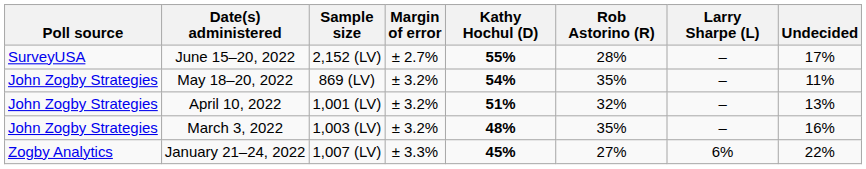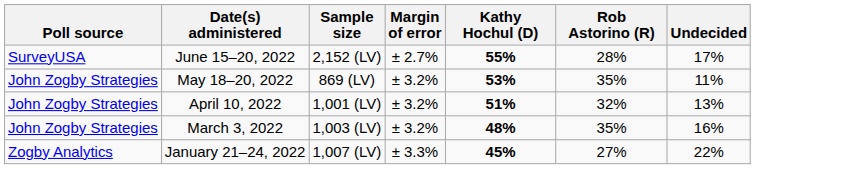 <table class="wikitable" style="font-size:90%;text-align:center;">
 <tr valign=bottom>
 <th>Poll source</th>
 <th>Date(s)<br>administered</th>
 <th>Sample<br>size</th>
 <th>Margin<br>of error</th>
 <th style="width:100px;">Kathy<br>Hochul (D)</th>
 <th style="width:100px;">Rob<br>Astorino (R)</th>
-<th style="width:100px;">Larry<br>Sharpe (L)</th>
 <th>Undecided</th>
 </tr>
 <tr>
 <td style="text-align:left;"><a href='#'>SurveyUSA</a></td>
 <td>June 15–20, 2022</td>
 <td>2,152 (LV)</td>
 <td>± 2.7%</td>
 <td><strong>55%</strong></td>
 <td>28%</td>
-<td>–</td>
 <td>17%</td>
 </tr>
 <tr>
 <td style="text-align:left;"><a href='#'>John Zogby Strategies</a></td>
 <td>May 18–20, 2022</td>
 <td>869 (LV)</td>
 <td>± 3.2%</td>
-<td><strong>54%</strong></td>
+<td><strong>53%</strong></td>
 <td>35%</td>
-<td>–</td>
 <td>11%</td>
 </tr>
 <tr>
 <td style="text-align:left;"><a href='#'>John Zogby Strategies</a></td>
 <td>April 10, 2022</td>
 <td>1,001 (LV)</td>
 <td>± 3.2%</td>
 <td><strong>51%</strong></td>
 <td>32%</td>
-<td>–</td>
 <td>13%</td>
 </tr>
 <tr>
 <td style="text-align:left;"><a href='#'>John Zogby Strategies</a></td>
 <td>March 3, 2022</td>
 <td>1,003 (LV)</td>
 <td>± 3.2%</td>
 <td><strong>48%</strong></td>
 <td>35%</td>
-<td>–</td>
 <td>16%</td>
 </tr>
 <tr>
 <td style="text-align:left;"><a href='#'>Zogby Analytics</a></td>
 <td>January 21–24, 2022</td>
 <td>1,007 (LV)</td>
 <td>± 3.3%</td>
 <td><strong>45%</strong></td>
 <td>27%</td>
-<td>6%</td>
 <td>22%</td>
 </tr>
 </table>
